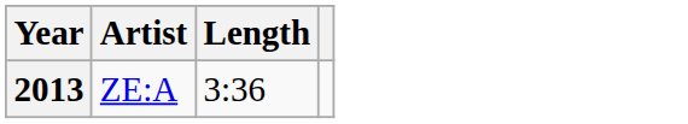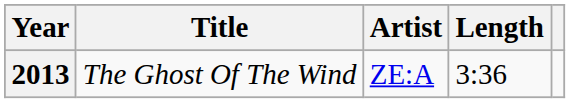 <table class="wikitable sortable plainrowheaders">
 <tr>
 <th scope="col">Year</th>
+<th scope="col">Title</th>
 <th scope="col">Artist</th>
 <th scope="col">Length</th>
 <th scope="col" class="unsortable"></th>
 </tr>
 <tr>
 <th scope="row">2013</th>
+<td><em>The Ghost Of The Wind</em></td>
 <td><a href='#'>ZE:A</a></td>
 <td>3:36</td>
 <td></td>
 </tr>
 </table>
